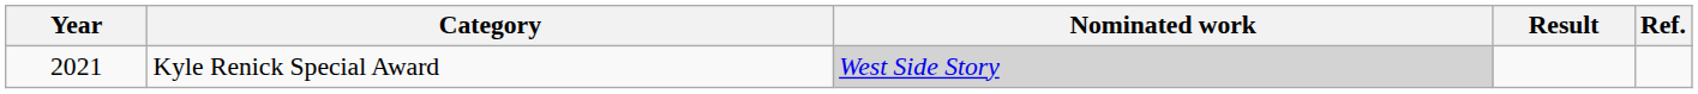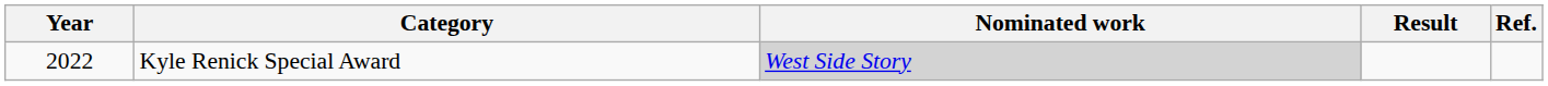 <table class=wikitable>
 <tr>
 <th scope="col" style="width:5em;">Year</th>
 <th scope="col" style="width:26em;">Category</th>
 <th scope="col" style="width:25em;">Nominated work</th>
 <th scope="col" style="width:5em;">Result</th>
 <th>Ref.</th>
 </tr>
 <tr>
-<td style="text-align:center;">2021</td>
+<td style="text-align:center;">2022</td>
 <td>Kyle Renick Special Award</td>
 <td style="background: lightgrey;"><em><a href='#'>West Side Story</a></em></td>
 <td></td>
 <td></td>
 </tr>
 </table>
